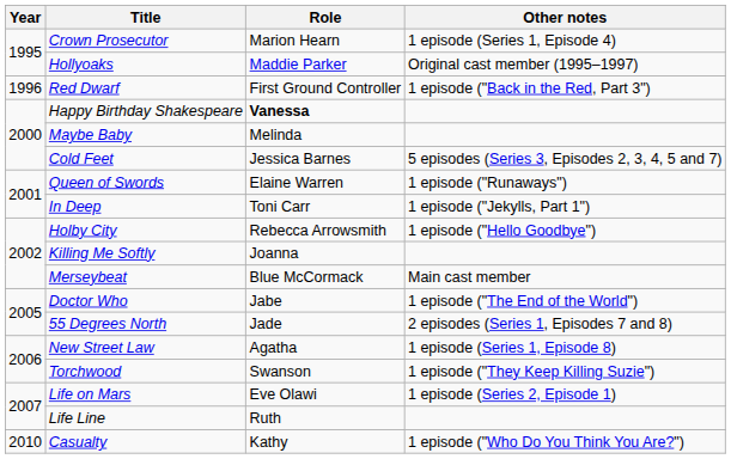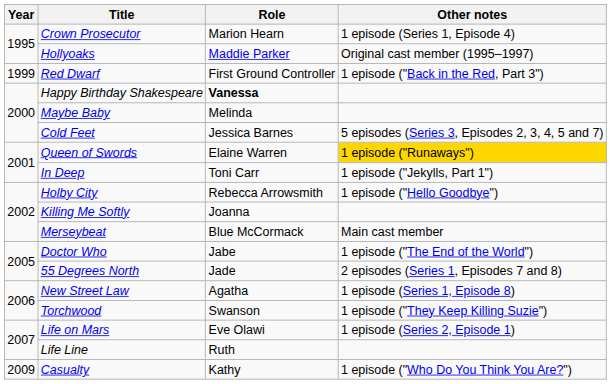 <table class="wikitable" style="font-size: 95%;">
 <tr>
 <th>Year</th>
 <th>Title</th>
 <th>Role</th>
 <th>Other notes</th>
 </tr>
 <tr>
 <td rowspan=2>1995</td>
 <td><em><a href='#'>Crown Prosecutor</a></em></td>
 <td>Marion Hearn</td>
 <td>1 episode (Series 1, Episode 4)</td>
 </tr>
 <tr>
 <td><em><a href='#'>Hollyoaks</a></em></td>
 <td><a href='#'>Maddie Parker</a></td>
 <td>Original cast member (1995–1997)</td>
 </tr>
 <tr>
-<td>1996</td>
+<td>1999</td>
 <td><em><a href='#'>Red Dwarf</a></em></td>
 <td>First Ground Controller</td>
 <td>1 episode ("<a href='#'>Back in the Red</a>, Part 3")</td>
 </tr>
 <tr>
 <td rowspan=3>2000</td>
 <td><em>Happy Birthday Shakespeare</em></td>
 <td><strong>Vanessa</strong></td>
 <td></td>
 </tr>
 <tr>
 <td><em><a href='#'>Maybe Baby</a></em></td>
 <td>Melinda</td>
 <td></td>
 </tr>
 <tr>
 <td><em><a href='#'>Cold Feet</a></em></td>
 <td>Jessica Barnes</td>
 <td>5 episodes (<a href='#'>Series 3</a>, Episodes 2, 3, 4, 5 and 7)</td>
 </tr>
 <tr>
 <td rowspan=2>2001</td>
 <td><em><a href='#'>Queen of Swords</a></em></td>
 <td>Elaine Warren</td>
-<td>1 episode ("Runaways")</td>
+<td style="background: gold;">1 episode ("Runaways")</td>
 </tr>
 <tr>
 <td><em><a href='#'>In Deep</a></em></td>
 <td>Toni Carr</td>
 <td>1 episode ("Jekylls, Part 1")</td>
 </tr>
 <tr>
 <td rowspan=3>2002</td>
 <td><em><a href='#'>Holby City</a></em></td>
 <td>Rebecca Arrowsmith</td>
 <td>1 episode ("<a href='#'>Hello Goodbye</a>")</td>
 </tr>
 <tr>
 <td><em><a href='#'>Killing Me Softly</a></em></td>
 <td>Joanna</td>
 <td></td>
 </tr>
 <tr>
 <td><em><a href='#'>Merseybeat</a></em></td>
 <td>Blue McCormack</td>
 <td>Main cast member</td>
 </tr>
 <tr>
 <td rowspan=2>2005</td>
 <td><em><a href='#'>Doctor Who</a></em></td>
 <td>Jabe</td>
 <td>1 episode ("<a href='#'>The End of the World</a>")</td>
 </tr>
 <tr>
 <td><em><a href='#'>55 Degrees North</a></em></td>
 <td>Jade</td>
 <td>2 episodes (<a href='#'>Series 1</a>, Episodes 7 and 8)</td>
 </tr>
 <tr>
 <td rowspan=2>2006</td>
 <td><em><a href='#'>New Street Law</a></em></td>
 <td>Agatha</td>
 <td>1 episode (<a href='#'>Series 1, Episode 8</a>)</td>
 </tr>
 <tr>
 <td><em><a href='#'>Torchwood</a></em></td>
 <td>Swanson</td>
 <td>1 episode ("<a href='#'>They Keep Killing Suzie</a>")</td>
 </tr>
 <tr>
 <td rowspan=2>2007</td>
 <td><em><a href='#'>Life on Mars</a></em></td>
 <td>Eve Olawi</td>
 <td>1 episode (<a href='#'>Series 2, Episode 1</a>)</td>
 </tr>
 <tr>
 <td><em>Life Line</em></td>
 <td>Ruth</td>
 <td></td>
 </tr>
 <tr>
-<td>2010</td>
+<td>2009</td>
 <td><em><a href='#'>Casualty</a></em></td>
 <td>Kathy</td>
 <td>1 episode ("<a href='#'>Who Do You Think You Are?</a>")</td>
 </tr>
 </table>
